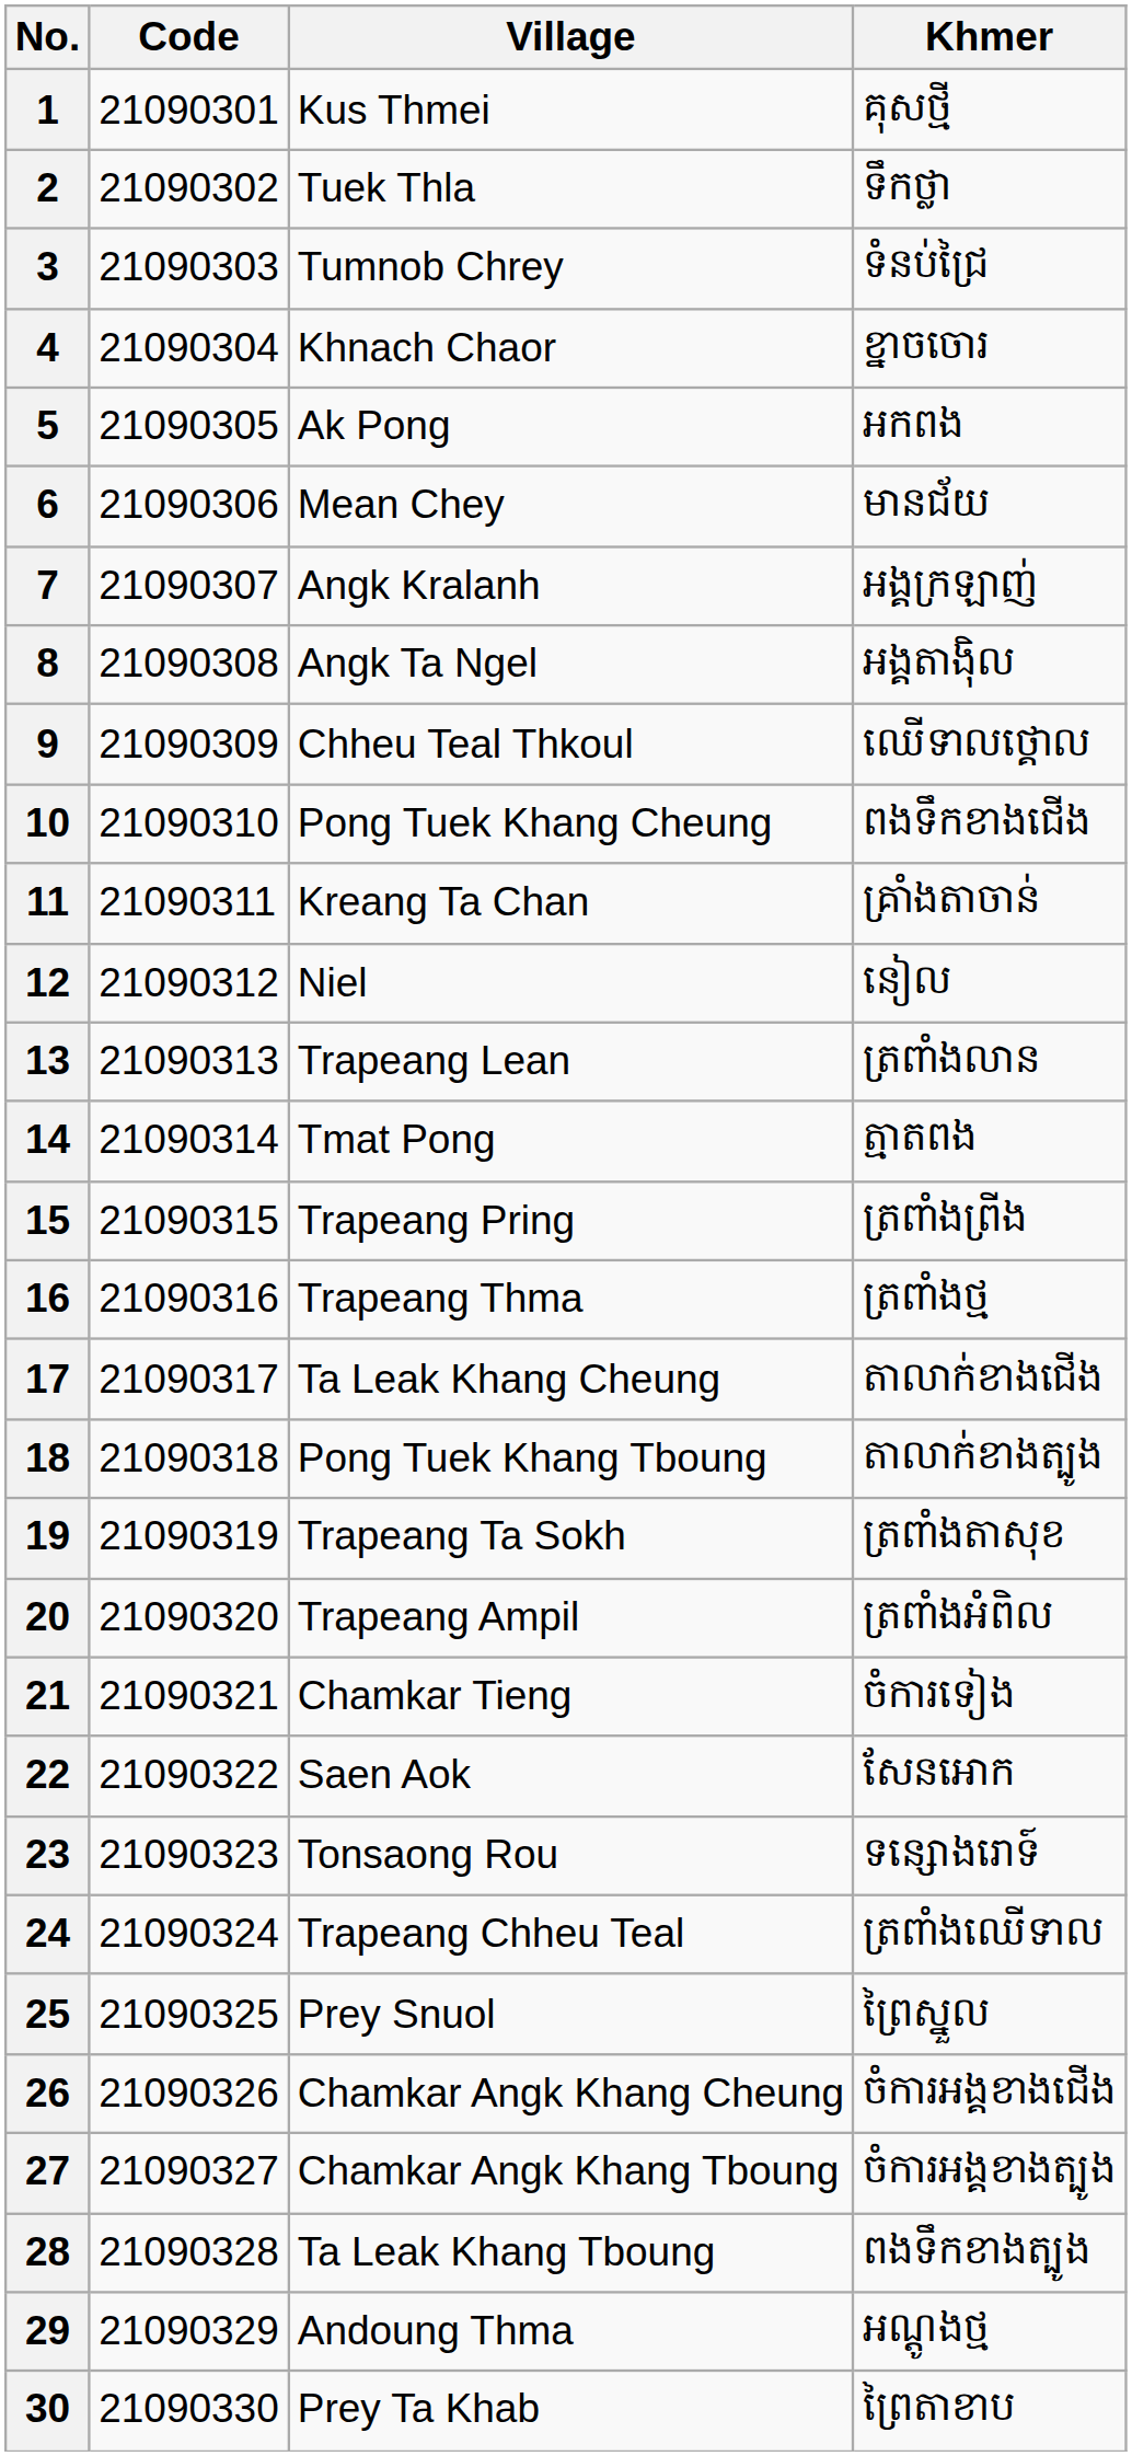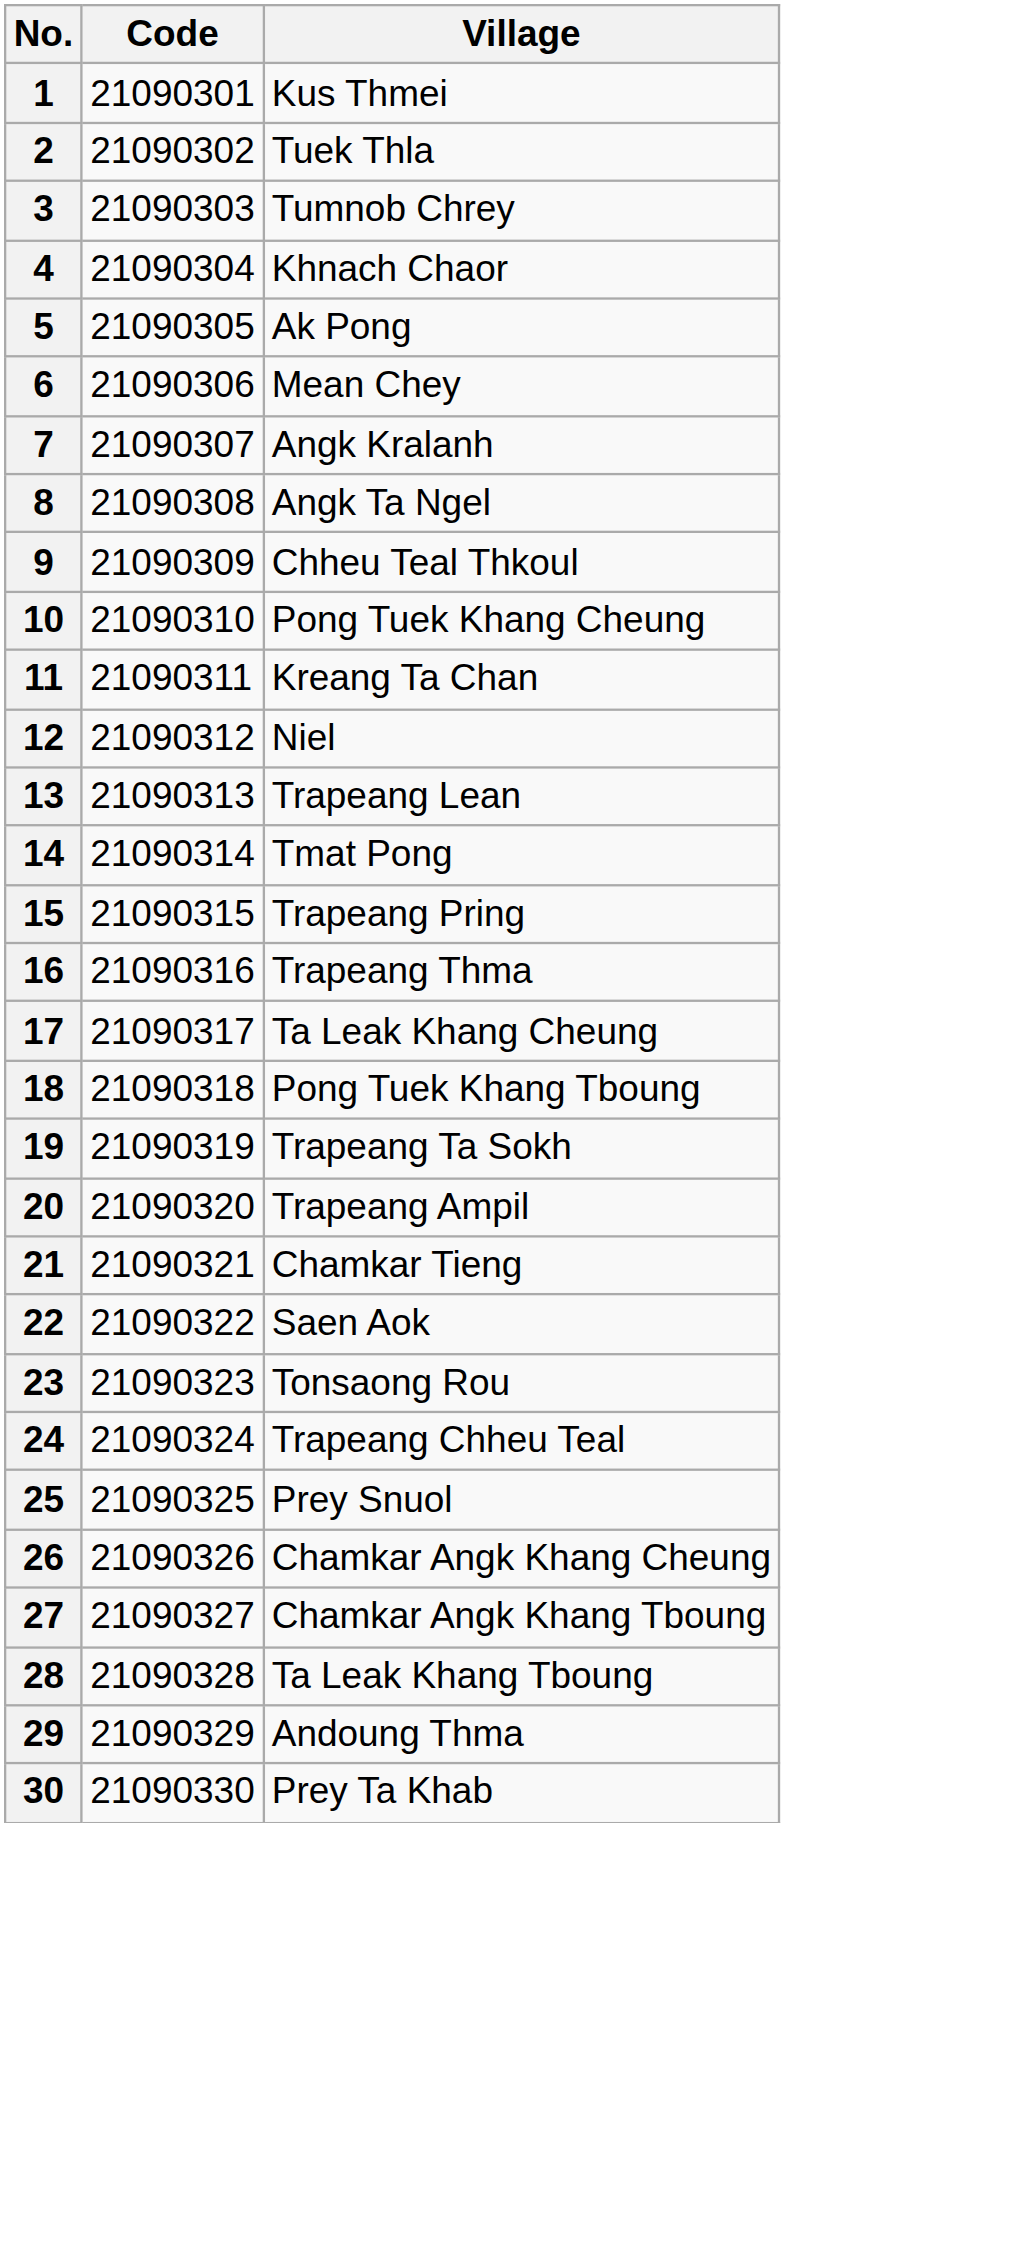 <table class="wikitable sortable mw-collapsible">
 <tr>
 <th>No.</th>
 <th>Code</th>
 <th>Village</th>
-<th>Khmer</th>
 </tr>
 <tr>
 <th>1</th>
 <td>21090301</td>
 <td>Kus Thmei</td>
-<td>គុសថ្មី</td>
 </tr>
 <tr>
 <th>2</th>
 <td>21090302</td>
 <td>Tuek Thla</td>
-<td>ទឹកថ្លា</td>
 </tr>
 <tr>
 <th>3</th>
 <td>21090303</td>
 <td>Tumnob Chrey</td>
-<td>ទំនប់ជ្រៃ</td>
 </tr>
 <tr>
 <th>4</th>
 <td>21090304</td>
 <td>Khnach Chaor</td>
-<td>ខ្នាចចោរ</td>
 </tr>
 <tr>
 <th>5</th>
 <td>21090305</td>
 <td>Ak Pong</td>
-<td>អកពង</td>
 </tr>
 <tr>
 <th>6</th>
 <td>21090306</td>
 <td>Mean Chey</td>
-<td>មានជ័យ</td>
 </tr>
 <tr>
 <th>7</th>
 <td>21090307</td>
 <td>Angk Kralanh</td>
-<td>អង្គក្រឡាញ់</td>
 </tr>
 <tr>
 <th>8</th>
 <td>21090308</td>
 <td>Angk Ta Ngel</td>
-<td>អង្គតាង៉ិល</td>
 </tr>
 <tr>
 <th>9</th>
 <td>21090309</td>
 <td>Chheu Teal Thkoul</td>
-<td>ឈើទាលថ្គោល</td>
 </tr>
 <tr>
 <th>10</th>
 <td>21090310</td>
 <td>Pong Tuek Khang Cheung</td>
-<td>ពងទឹកខាងជើង</td>
 </tr>
 <tr>
 <th>11</th>
 <td>21090311</td>
 <td>Kreang Ta Chan</td>
-<td>គ្រាំងតាចាន់</td>
 </tr>
 <tr>
 <th>12</th>
 <td>21090312</td>
 <td>Niel</td>
-<td>នៀល</td>
 </tr>
 <tr>
 <th>13</th>
 <td>21090313</td>
 <td>Trapeang Lean</td>
-<td>ត្រពាំងលាន</td>
 </tr>
 <tr>
 <th>14</th>
 <td>21090314</td>
 <td>Tmat Pong</td>
-<td>ត្មាតពង</td>
 </tr>
 <tr>
 <th>15</th>
 <td>21090315</td>
 <td>Trapeang Pring</td>
-<td>ត្រពាំងព្រីង</td>
 </tr>
 <tr>
 <th>16</th>
 <td>21090316</td>
 <td>Trapeang Thma</td>
-<td>ត្រពាំងថ្ម</td>
 </tr>
 <tr>
 <th>17</th>
 <td>21090317</td>
 <td>Ta Leak Khang Cheung</td>
-<td>តាលាក់ខាងជើង</td>
 </tr>
 <tr>
 <th>18</th>
 <td>21090318</td>
 <td>Pong Tuek Khang Tboung</td>
-<td>តាលាក់ខាងត្បូង</td>
 </tr>
 <tr>
 <th>19</th>
 <td>21090319</td>
 <td>Trapeang Ta Sokh</td>
-<td>ត្រពាំងតាសុខ</td>
 </tr>
 <tr>
 <th>20</th>
 <td>21090320</td>
 <td>Trapeang Ampil</td>
-<td>ត្រពាំងអំពិល</td>
 </tr>
 <tr>
 <th>21</th>
 <td>21090321</td>
 <td>Chamkar Tieng</td>
-<td>ចំការទៀង</td>
 </tr>
 <tr>
 <th>22</th>
 <td>21090322</td>
 <td>Saen Aok</td>
-<td>សែនអោក</td>
 </tr>
 <tr>
 <th>23</th>
 <td>21090323</td>
 <td>Tonsaong Rou</td>
-<td>ទន្សោងរោទ៍</td>
 </tr>
 <tr>
 <th>24</th>
 <td>21090324</td>
 <td>Trapeang Chheu Teal</td>
-<td>ត្រពាំងឈើទាល</td>
 </tr>
 <tr>
 <th>25</th>
 <td>21090325</td>
 <td>Prey Snuol</td>
-<td>ព្រៃស្នួល</td>
 </tr>
 <tr>
 <th>26</th>
 <td>21090326</td>
 <td>Chamkar Angk Khang Cheung</td>
-<td>ចំការអង្គខាងជើង</td>
 </tr>
 <tr>
 <th>27</th>
 <td>21090327</td>
 <td>Chamkar Angk Khang Tboung</td>
-<td>ចំការអង្គខាងត្បូង</td>
 </tr>
 <tr>
 <th>28</th>
 <td>21090328</td>
 <td>Ta Leak Khang Tboung</td>
-<td>ពងទឹកខាងត្បូង</td>
 </tr>
 <tr>
 <th>29</th>
 <td>21090329</td>
 <td>Andoung Thma</td>
-<td>អណ្ដូងថ្ម</td>
 </tr>
 <tr>
 <th>30</th>
 <td>21090330</td>
 <td>Prey Ta Khab</td>
-<td>ព្រៃតាខាប</td>
 </tr>
 </table>
